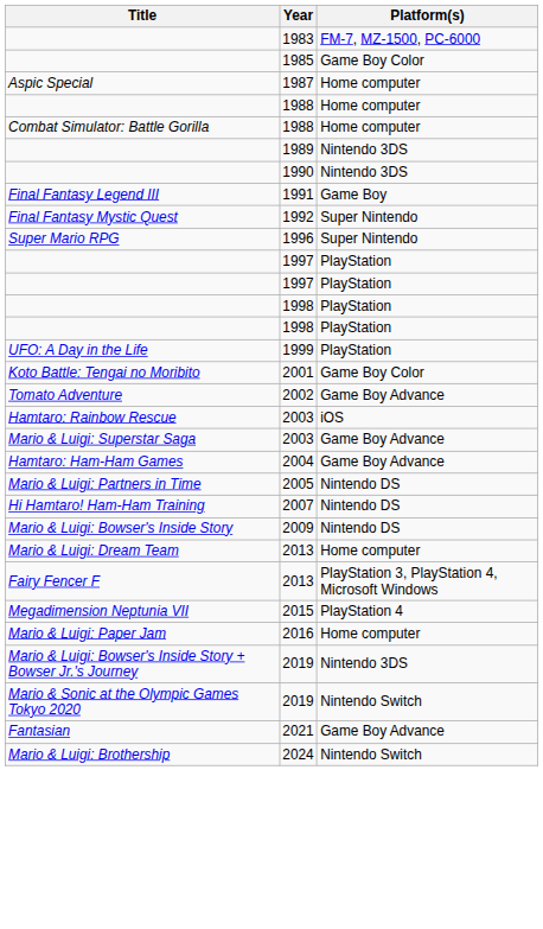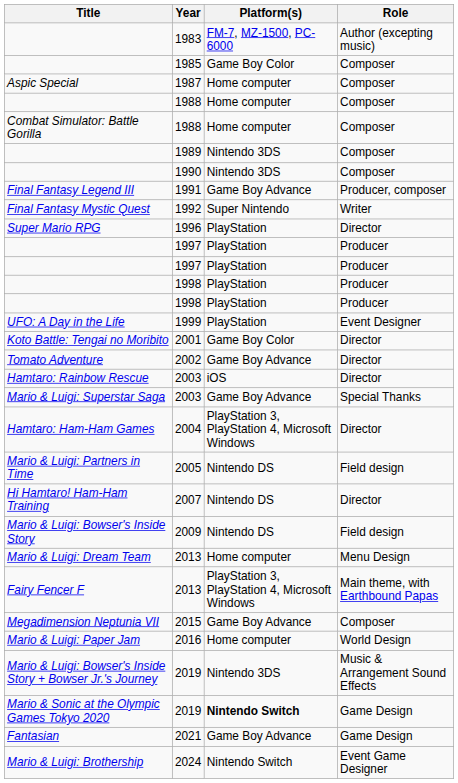 <table class="wikitable" border="1">
 <tr>
 <th>Title</th>
 <th>Year</th>
 <th>Platform(s)</th>
+<th>Role</th>
 </tr>
 <tr>
 <td></td>
 <td>1983</td>
 <td><a href='#'>FM-7</a>, <a href='#'>MZ-1500</a>, <a href='#'>PC-6000</a></td>
+<td>Author (excepting music)</td>
 </tr>
 <tr>
 <td></td>
 <td>1985</td>
 <td>Game Boy Color</td>
+<td>Composer</td>
 </tr>
 <tr>
 <td><em>Aspic Special</em></td>
 <td>1987</td>
 <td>Home computer</td>
+<td>Composer</td>
 </tr>
 <tr>
 <td></td>
 <td>1988</td>
 <td>Home computer</td>
+<td>Composer</td>
 </tr>
 <tr>
 <td><em>Combat Simulator: Battle Gorilla</em></td>
 <td>1988</td>
 <td>Home computer</td>
+<td>Composer</td>
 </tr>
 <tr>
 <td></td>
 <td>1989</td>
 <td>Nintendo 3DS</td>
+<td>Composer</td>
 </tr>
 <tr>
 <td></td>
 <td>1990</td>
 <td>Nintendo 3DS</td>
+<td>Composer</td>
 </tr>
 <tr>
 <td><em><a href='#'>Final Fantasy Legend III</a></em></td>
 <td>1991</td>
-<td>Game Boy</td>
+<td>Game Boy Advance</td>
+<td>Producer, composer</td>
 </tr>
 <tr>
 <td><em><a href='#'>Final Fantasy Mystic Quest</a></em></td>
 <td>1992</td>
 <td>Super Nintendo</td>
+<td>Writer</td>
 </tr>
 <tr>
 <td><em><a href='#'>Super Mario RPG</a></em></td>
 <td>1996</td>
-<td>Super Nintendo</td>
+<td>PlayStation</td>
+<td>Director</td>
 </tr>
 <tr>
 <td></td>
 <td>1997</td>
 <td>PlayStation</td>
+<td>Producer</td>
 </tr>
 <tr>
 <td></td>
 <td>1997</td>
 <td>PlayStation</td>
+<td>Producer</td>
 </tr>
 <tr>
 <td></td>
 <td>1998</td>
 <td>PlayStation</td>
+<td>Producer</td>
 </tr>
 <tr>
 <td></td>
 <td>1998</td>
 <td>PlayStation</td>
+<td>Producer</td>
 </tr>
 <tr>
 <td><em><a href='#'>UFO: A Day in the Life</a></em></td>
 <td>1999</td>
 <td>PlayStation</td>
+<td>Event Designer</td>
 </tr>
 <tr>
 <td><em><a href='#'>Koto Battle: Tengai no Moribito</a></em></td>
 <td>2001</td>
 <td>Game Boy Color</td>
+<td>Director</td>
 </tr>
 <tr>
 <td><em><a href='#'>Tomato Adventure</a></em></td>
 <td>2002</td>
 <td>Game Boy Advance</td>
+<td>Director</td>
 </tr>
 <tr>
 <td><em><a href='#'>Hamtaro: Rainbow Rescue</a></em></td>
 <td>2003</td>
 <td>iOS</td>
+<td>Director</td>
 </tr>
 <tr>
 <td><em><a href='#'>Mario & Luigi: Superstar Saga</a></em></td>
 <td>2003</td>
 <td>Game Boy Advance</td>
+<td>Special Thanks</td>
 </tr>
 <tr>
 <td><em><a href='#'>Hamtaro: Ham-Ham Games</a></em></td>
 <td>2004</td>
-<td>Game Boy Advance</td>
+<td>PlayStation 3, PlayStation 4, Microsoft Windows</td>
+<td>Director</td>
 </tr>
 <tr>
 <td><em><a href='#'>Mario & Luigi: Partners in Time</a></em></td>
 <td>2005</td>
 <td>Nintendo DS</td>
+<td>Field design</td>
 </tr>
 <tr>
 <td><em><a href='#'>Hi Hamtaro! Ham-Ham Training</a></em></td>
 <td>2007</td>
 <td>Nintendo DS</td>
+<td>Director</td>
 </tr>
 <tr>
 <td><em><a href='#'>Mario & Luigi: Bowser's Inside Story</a></em></td>
 <td>2009</td>
 <td>Nintendo DS</td>
+<td>Field design</td>
 </tr>
 <tr>
 <td><em><a href='#'>Mario & Luigi: Dream Team</a></em></td>
 <td>2013</td>
 <td>Home computer</td>
+<td>Menu Design</td>
 </tr>
 <tr>
 <td><em><a href='#'>Fairy Fencer F</a></em></td>
 <td>2013</td>
 <td>PlayStation 3, PlayStation 4, Microsoft Windows</td>
+<td>Main theme, with <a href='#'>Earthbound Papas</a></td>
 </tr>
 <tr>
 <td><em><a href='#'>Megadimension Neptunia VII</a></em></td>
 <td>2015</td>
-<td>PlayStation 4</td>
+<td>Game Boy Advance</td>
+<td>Composer</td>
 </tr>
 <tr>
 <td><em><a href='#'>Mario & Luigi: Paper Jam</a></em></td>
 <td>2016</td>
 <td>Home computer</td>
+<td>World Design</td>
 </tr>
 <tr>
 <td><em><a href='#'>Mario & Luigi: Bowser's Inside Story + Bowser Jr.'s Journey</a></em></td>
 <td>2019</td>
 <td>Nintendo 3DS</td>
+<td>Music & Arrangement Sound Effects</td>
 </tr>
 <tr>
 <td><em><a href='#'>Mario & Sonic at the Olympic Games Tokyo 2020</a></em></td>
 <td>2019</td>
-<td>Nintendo Switch</td>
+<td><strong>Nintendo Switch</strong></td>
+<td>Game Design</td>
 </tr>
 <tr>
 <td><em><a href='#'>Fantasian</a></em></td>
 <td>2021</td>
 <td>Game Boy Advance</td>
+<td>Game Design</td>
 </tr>
 <tr>
 <td><em><a href='#'>Mario & Luigi: Brothership</a></em></td>
 <td>2024</td>
 <td>Nintendo Switch</td>
+<td>Event Game Designer</td>
 </tr>
 </table>
